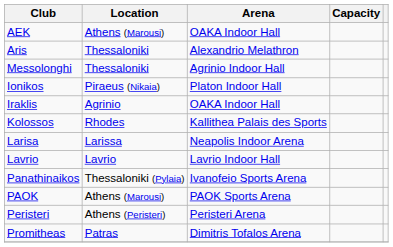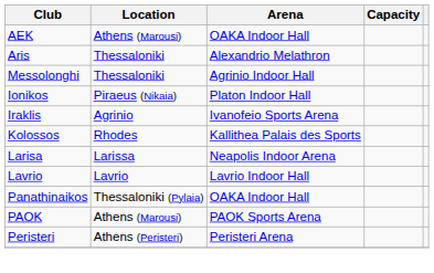 <table class="wikitable sortable">
 <tr>
 <th>Club</th>
 <th>Location</th>
 <th>Arena</th>
 <th>Capacity</th>
 <th></th>
 </tr>
 <tr>
 <td><a href='#'>AEK</a></td>
 <td><a href='#'>Athens</a> <small>(<a href='#'>Marousi</a>)</small></td>
 <td><a href='#'>OAKA Indoor Hall</a></td>
 <td align=center></td>
 <td></td>
 </tr>
 <tr>
 <td><a href='#'>Aris</a></td>
 <td><a href='#'>Thessaloniki</a></td>
 <td><a href='#'>Alexandrio Melathron</a></td>
 <td align=center></td>
 <td></td>
 </tr>
 <tr>
 <td><a href='#'>Messolonghi</a></td>
 <td><a href='#'>Thessaloniki</a></td>
 <td><a href='#'>Agrinio Indoor Hall</a></td>
 <td align=center></td>
 <td></td>
 </tr>
 <tr>
 <td><a href='#'>Ionikos</a></td>
 <td><a href='#'>Piraeus</a> <small>(<a href='#'>Nikaia</a>)</small></td>
 <td><a href='#'>Platon Indoor Hall</a></td>
 <td></td>
 <td></td>
 </tr>
 <tr>
 <td><a href='#'>Iraklis</a></td>
 <td><a href='#'>Agrinio</a></td>
-<td><a href='#'>OAKA Indoor Hall</a></td>
+<td><a href='#'>Ivanofeio Sports Arena</a></td>
 <td></td>
 <td></td>
 </tr>
 <tr>
 <td><a href='#'>Kolossos</a></td>
 <td><a href='#'>Rhodes</a></td>
 <td><a href='#'>Kallithea Palais des Sports</a></td>
 <td align=center></td>
 <td></td>
 </tr>
 <tr>
 <td><a href='#'>Larisa</a></td>
 <td><a href='#'>Larissa</a></td>
 <td><a href='#'>Neapolis Indoor Arena</a></td>
 <td align=center></td>
 <td></td>
 </tr>
 <tr>
 <td><a href='#'>Lavrio</a></td>
 <td><a href='#'>Lavrio</a></td>
 <td><a href='#'>Lavrio Indoor Hall</a></td>
 <td align=center></td>
 <td></td>
 </tr>
 <tr>
 <td><a href='#'>Panathinaikos</a></td>
 <td>Thessaloniki <small>(<a href='#'>Pylaia</a>)</small></td>
-<td><a href='#'>Ivanofeio Sports Arena</a></td>
+<td><a href='#'>OAKA Indoor Hall</a></td>
 <td align=center></td>
 <td></td>
 </tr>
 <tr>
 <td><a href='#'>PAOK</a></td>
 <td>Athens <small>(<a href='#'>Marousi</a>)</small></td>
 <td><a href='#'>PAOK Sports Arena</a></td>
 <td align=center></td>
 <td></td>
 </tr>
 <tr>
 <td><a href='#'>Peristeri</a></td>
 <td>Athens <small>(<a href='#'>Peristeri</a>)</small></td>
 <td><a href='#'>Peristeri Arena</a></td>
 <td align=center></td>
 <td></td>
 </tr>
 <tr>
-<td><a href='#'>Promitheas</a></td>
-<td><a href='#'>Patras</a></td>
-<td><a href='#'>Dimitris Tofalos Arena</a></td>
-<td align=center></td>
-<td></td>
-</tr>
-<tr>
 </tr>
 </table>
